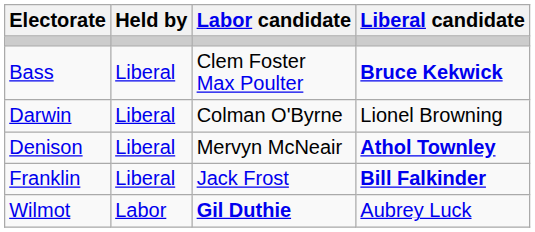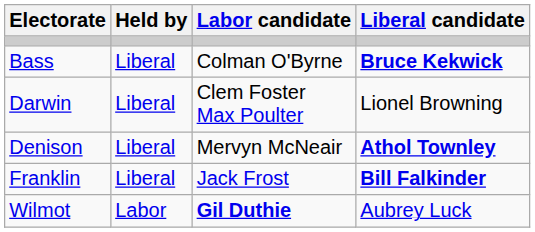 <table class="wikitable">
 <tr>
 <th>Electorate</th>
 <th>Held by</th>
 <th><a href='#'>Labor</a> candidate</th>
 <th><a href='#'>Liberal</a> candidate</th>
 </tr>
 <tr bgcolor="#cccccc">
 <td></td>
 <td></td>
 <td></td>
 <td></td>
 </tr>
 <tr>
 <td><a href='#'>Bass</a></td>
 <td><a href='#'>Liberal</a></td>
-<td>Clem Foster<br><a href='#'>Max Poulter</a></td>
+<td>Colman O'Byrne</td>
 <td><strong><a href='#'>Bruce Kekwick</a></strong></td>
 </tr>
 <tr>
 <td><a href='#'>Darwin</a></td>
 <td><a href='#'>Liberal</a></td>
-<td>Colman O'Byrne</td>
+<td>Clem Foster<br><a href='#'>Max Poulter</a></td>
 <td>Lionel Browning</td>
 </tr>
 <tr>
 <td><a href='#'>Denison</a></td>
 <td><a href='#'>Liberal</a></td>
 <td>Mervyn McNeair</td>
 <td><strong><a href='#'>Athol Townley</a></strong></td>
 </tr>
 <tr>
 <td><a href='#'>Franklin</a></td>
 <td><a href='#'>Liberal</a></td>
 <td><a href='#'>Jack Frost</a></td>
 <td><strong><a href='#'>Bill Falkinder</a></strong></td>
 </tr>
 <tr>
 <td><a href='#'>Wilmot</a></td>
 <td><a href='#'>Labor</a></td>
 <td><strong><a href='#'>Gil Duthie</a></strong></td>
 <td><a href='#'>Aubrey Luck</a></td>
 </tr>
 </table>
